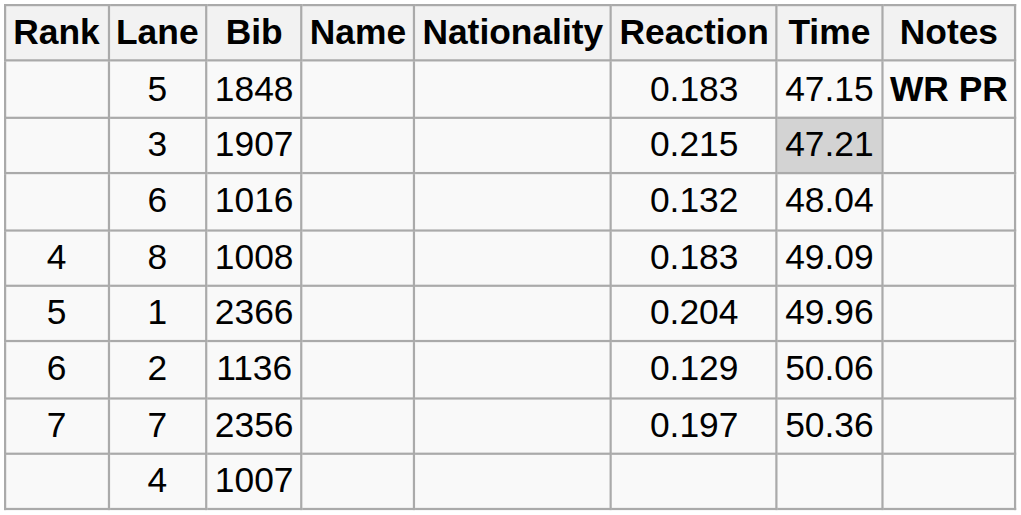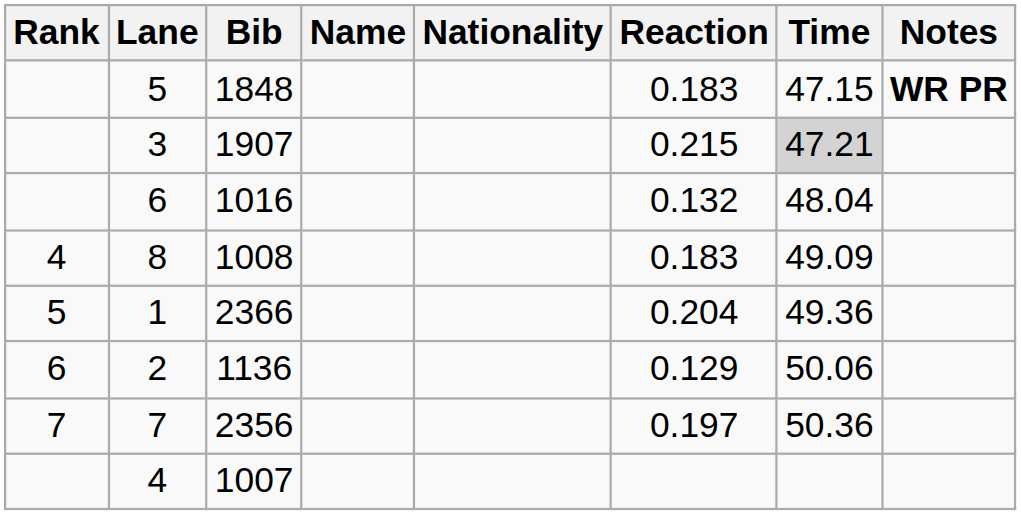 <table class="wikitable sortable" style="text-align:center">
 <tr>
 <th>Rank</th>
 <th>Lane</th>
 <th>Bib</th>
 <th>Name</th>
 <th>Nationality</th>
 <th>Reaction</th>
 <th>Time</th>
 <th>Notes</th>
 </tr>
 <tr>
 <td></td>
 <td>5</td>
 <td>1848</td>
 <td align=left></td>
 <td align=left></td>
 <td>0.183</td>
 <td>47.15</td>
 <td><strong>WR</strong> <strong>PR</strong></td>
 </tr>
 <tr>
 <td></td>
 <td>3</td>
 <td>1907</td>
 <td align=left></td>
 <td align=left></td>
 <td>0.215</td>
 <td style="background: lightgrey;">47.21</td>
 <td></td>
 </tr>
 <tr>
 <td></td>
 <td>6</td>
 <td>1016</td>
 <td align=left></td>
 <td align=left></td>
 <td>0.132</td>
 <td>48.04</td>
 <td></td>
 </tr>
 <tr>
 <td>4</td>
 <td>8</td>
 <td>1008</td>
 <td align=left></td>
 <td align=left></td>
 <td>0.183</td>
 <td>49.09</td>
 <td></td>
 </tr>
 <tr>
 <td>5</td>
 <td>1</td>
 <td>2366</td>
 <td align=left></td>
 <td align=left></td>
 <td>0.204</td>
-<td>49.96</td>
+<td>49.36</td>
 <td></td>
 </tr>
 <tr>
 <td>6</td>
 <td>2</td>
 <td>1136</td>
 <td align=left></td>
 <td align=left></td>
 <td>0.129</td>
 <td>50.06</td>
 <td></td>
 </tr>
 <tr>
 <td>7</td>
 <td>7</td>
 <td>2356</td>
 <td align=left></td>
 <td align=left></td>
 <td>0.197</td>
 <td>50.36</td>
 <td></td>
 </tr>
 <tr>
 <td></td>
 <td>4</td>
 <td>1007</td>
 <td align=left></td>
 <td align=left></td>
 <td></td>
 <td></td>
 <td><strong></strong></td>
 </tr>
 </table>
